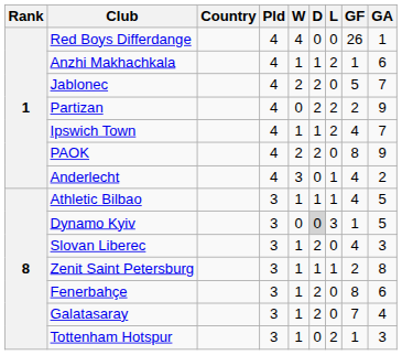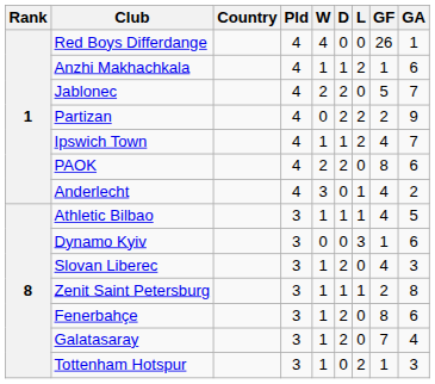 <table class="wikitable sortable" style="text-align: center">
 <tr>
 <th>Rank</th>
 <th>Club</th>
 <th>Country</th>
 <th>Pld</th>
 <th>W</th>
 <th>D</th>
 <th>L</th>
 <th>GF</th>
 <th>GA</th>
 </tr>
 <tr>
 <th rowspan=7>1</th>
 <td align=left><a href='#'>Red Boys Differdange</a></td>
 <td align=left></td>
 <td>4</td>
 <td>4</td>
 <td>0</td>
 <td>0</td>
 <td>26</td>
 <td>1</td>
 </tr>
 <tr>
 <td align=left><a href='#'>Anzhi Makhachkala</a></td>
 <td align=left></td>
 <td>4</td>
 <td>1</td>
 <td>1</td>
 <td>2</td>
 <td>1</td>
 <td>6</td>
 </tr>
 <tr>
 <td align=left><a href='#'>Jablonec</a></td>
 <td align=left></td>
 <td>4</td>
 <td>2</td>
 <td>2</td>
 <td>0</td>
 <td>5</td>
 <td>7</td>
 </tr>
 <tr>
 <td align=left><a href='#'>Partizan</a></td>
 <td align=left></td>
 <td>4</td>
 <td>0</td>
 <td>2</td>
 <td>2</td>
 <td>2</td>
 <td>9</td>
 </tr>
 <tr>
 <td align=left><a href='#'>Ipswich Town</a></td>
 <td align=left></td>
 <td>4</td>
 <td>1</td>
 <td>1</td>
 <td>2</td>
 <td>4</td>
 <td>7</td>
 </tr>
 <tr>
 <td align=left><a href='#'>PAOK</a></td>
 <td align=left></td>
 <td>4</td>
 <td>2</td>
 <td>2</td>
 <td>0</td>
 <td>8</td>
-<td>9</td>
+<td>6</td>
 </tr>
 <tr>
 <td align=left><a href='#'>Anderlecht</a></td>
 <td align=left></td>
 <td>4</td>
 <td>3</td>
 <td>0</td>
 <td>1</td>
 <td>4</td>
 <td>2</td>
 </tr>
 <tr>
 <th rowspan=7>8</th>
 <td align=left><a href='#'>Athletic Bilbao</a></td>
 <td align=left></td>
 <td>3</td>
 <td>1</td>
 <td>1</td>
 <td>1</td>
 <td>4</td>
 <td>5</td>
 </tr>
 <tr>
 <td align=left><a href='#'>Dynamo Kyiv</a></td>
 <td align=left></td>
 <td>3</td>
 <td>0</td>
-<td style="background: lightgrey;">0</td>
+<td>0</td>
 <td>3</td>
 <td>1</td>
-<td>5</td>
+<td>6</td>
 </tr>
 <tr>
 <td align=left><a href='#'>Slovan Liberec</a></td>
 <td align=left></td>
 <td>3</td>
 <td>1</td>
 <td>2</td>
 <td>0</td>
 <td>4</td>
 <td>3</td>
 </tr>
 <tr>
 <td align=left><a href='#'>Zenit Saint Petersburg</a></td>
 <td align=left></td>
 <td>3</td>
 <td>1</td>
 <td>1</td>
 <td>1</td>
 <td>2</td>
 <td>8</td>
 </tr>
 <tr>
 <td align=left><a href='#'>Fenerbahçe</a></td>
 <td align=left></td>
 <td>3</td>
 <td>1</td>
 <td>2</td>
 <td>0</td>
 <td>8</td>
 <td>6</td>
 </tr>
 <tr>
 <td align=left><a href='#'>Galatasaray</a></td>
 <td align=left></td>
 <td>3</td>
 <td>1</td>
 <td>2</td>
 <td>0</td>
 <td>7</td>
 <td>4</td>
 </tr>
 <tr>
 <td align=left><a href='#'>Tottenham Hotspur</a></td>
 <td align=left></td>
 <td>3</td>
 <td>1</td>
 <td>0</td>
 <td>2</td>
 <td>1</td>
 <td>3</td>
 </tr>
 </table>
